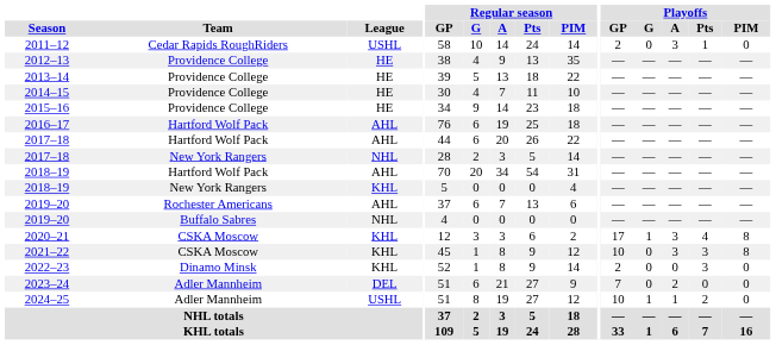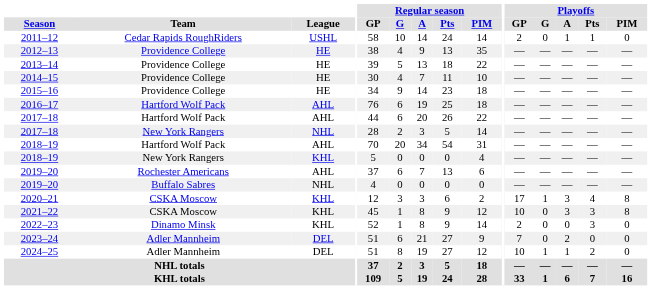 <table border="0" cellpadding="1" cellspacing="0" style="text-align:center; width:60em">
 <tr bgcolor="#e0e0e0">
 <th colspan="3" bgcolor="#ffffff"></th>
 <th rowspan="99" bgcolor="#ffffff"></th>
 <th colspan="5"><a href='#'>Regular season</a></th>
 <th rowspan="99" bgcolor="#ffffff"></th>
 <th colspan="5"><a href='#'>Playoffs</a></th>
 </tr>
 <tr bgcolor="#e0e0e0">
 <th><a href='#'>Season</a></th>
 <th>Team</th>
 <th>League</th>
 <th>GP</th>
 <th><a href='#'>G</a></th>
 <th><a href='#'>A</a></th>
 <th><a href='#'>Pts</a></th>
 <th><a href='#'>PIM</a></th>
 <th>GP</th>
 <th>G</th>
 <th>A</th>
 <th>Pts</th>
 <th>PIM</th>
 </tr>
 <tr>
 <td><a href='#'>2011–12</a></td>
 <td><a href='#'>Cedar Rapids RoughRiders</a></td>
 <td><a href='#'>USHL</a></td>
 <td>58</td>
 <td>10</td>
 <td>14</td>
 <td>24</td>
 <td>14</td>
 <td>2</td>
 <td>0</td>
-<td>3</td>
+<td>1</td>
 <td>1</td>
 <td>0</td>
 </tr>
 <tr bgcolor="#f0f0f0">
 <td><a href='#'>2012–13</a></td>
 <td><a href='#'>Providence College</a></td>
 <td><a href='#'>HE</a></td>
 <td>38</td>
 <td>4</td>
 <td>9</td>
 <td>13</td>
 <td>35</td>
 <td>—</td>
 <td>—</td>
 <td>—</td>
 <td>—</td>
 <td>—</td>
 </tr>
 <tr>
 <td><a href='#'>2013–14</a></td>
 <td>Providence College</td>
 <td>HE</td>
 <td>39</td>
 <td>5</td>
 <td>13</td>
 <td>18</td>
 <td>22</td>
 <td>—</td>
 <td>—</td>
 <td>—</td>
 <td>—</td>
 <td>—</td>
 </tr>
 <tr bgcolor="#f0f0f0">
 <td><a href='#'>2014–15</a></td>
 <td>Providence College</td>
 <td>HE</td>
 <td>30</td>
 <td>4</td>
 <td>7</td>
 <td>11</td>
 <td>10</td>
 <td>—</td>
 <td>—</td>
 <td>—</td>
 <td>—</td>
 <td>—</td>
 </tr>
 <tr>
 <td><a href='#'>2015–16</a></td>
 <td>Providence College</td>
 <td>HE</td>
 <td>34</td>
 <td>9</td>
 <td>14</td>
 <td>23</td>
 <td>18</td>
 <td>—</td>
 <td>—</td>
 <td>—</td>
 <td>—</td>
 <td>—</td>
 </tr>
 <tr bgcolor="#f0f0f0">
 <td><a href='#'>2016–17</a></td>
 <td><a href='#'>Hartford Wolf Pack</a></td>
 <td><a href='#'>AHL</a></td>
 <td>76</td>
 <td>6</td>
 <td>19</td>
 <td>25</td>
 <td>18</td>
 <td>—</td>
 <td>—</td>
 <td>—</td>
 <td>—</td>
 <td>—</td>
 </tr>
 <tr>
 <td><a href='#'>2017–18</a></td>
 <td>Hartford Wolf Pack</td>
 <td>AHL</td>
 <td>44</td>
 <td>6</td>
 <td>20</td>
 <td>26</td>
 <td>22</td>
 <td>—</td>
 <td>—</td>
 <td>—</td>
 <td>—</td>
 <td>—</td>
 </tr>
 <tr bgcolor="#f0f0f0">
 <td><a href='#'>2017–18</a></td>
 <td><a href='#'>New York Rangers</a></td>
 <td><a href='#'>NHL</a></td>
 <td>28</td>
 <td>2</td>
 <td>3</td>
 <td>5</td>
 <td>14</td>
 <td>—</td>
 <td>—</td>
 <td>—</td>
 <td>—</td>
 <td>—</td>
 </tr>
 <tr>
 <td><a href='#'>2018–19</a></td>
 <td>Hartford Wolf Pack</td>
 <td>AHL</td>
 <td>70</td>
 <td>20</td>
 <td>34</td>
 <td>54</td>
 <td>31</td>
 <td>—</td>
 <td>—</td>
 <td>—</td>
 <td>—</td>
 <td>—</td>
 </tr>
 <tr bgcolor="#f0f0f0">
 <td><a href='#'>2018–19</a></td>
 <td>New York Rangers</td>
 <td><a href='#'>KHL</a></td>
 <td>5</td>
 <td>0</td>
 <td>0</td>
 <td>0</td>
 <td>4</td>
 <td>—</td>
 <td>—</td>
 <td>—</td>
 <td>—</td>
 <td>—</td>
 </tr>
 <tr>
 <td><a href='#'>2019–20</a></td>
 <td><a href='#'>Rochester Americans</a></td>
 <td>AHL</td>
 <td>37</td>
 <td>6</td>
 <td>7</td>
 <td>13</td>
 <td>6</td>
 <td>—</td>
 <td>—</td>
 <td>—</td>
 <td>—</td>
 <td>—</td>
 </tr>
 <tr bgcolor="#f0f0f0">
 <td><a href='#'>2019–20</a></td>
 <td><a href='#'>Buffalo Sabres</a></td>
 <td>NHL</td>
 <td>4</td>
 <td>0</td>
 <td>0</td>
 <td>0</td>
 <td>0</td>
 <td>—</td>
 <td>—</td>
 <td>—</td>
 <td>—</td>
 <td>—</td>
 </tr>
 <tr>
 <td><a href='#'>2020–21</a></td>
 <td><a href='#'>CSKA Moscow</a></td>
 <td><a href='#'>KHL</a></td>
 <td>12</td>
 <td>3</td>
 <td>3</td>
 <td>6</td>
 <td>2</td>
 <td>17</td>
 <td>1</td>
 <td>3</td>
 <td>4</td>
 <td>8</td>
 </tr>
 <tr bgcolor="#f0f0f0">
 <td><a href='#'>2021–22</a></td>
 <td>CSKA Moscow</td>
 <td>KHL</td>
 <td>45</td>
 <td>1</td>
 <td>8</td>
 <td>9</td>
 <td>12</td>
 <td>10</td>
 <td>0</td>
 <td>3</td>
 <td>3</td>
 <td>8</td>
 </tr>
 <tr>
 <td><a href='#'>2022–23</a></td>
 <td><a href='#'>Dinamo Minsk</a></td>
 <td>KHL</td>
 <td>52</td>
 <td>1</td>
 <td>8</td>
 <td>9</td>
 <td>14</td>
 <td>2</td>
 <td>0</td>
 <td>0</td>
 <td>3</td>
 <td>0</td>
 </tr>
 <tr bgcolor="#f0f0f0">
 <td><a href='#'>2023–24</a></td>
 <td><a href='#'>Adler Mannheim</a></td>
 <td><a href='#'>DEL</a></td>
 <td>51</td>
 <td>6</td>
 <td>21</td>
 <td>27</td>
 <td>9</td>
 <td>7</td>
 <td>0</td>
 <td>2</td>
 <td>0</td>
 <td>0</td>
 </tr>
 <tr>
 <td><a href='#'>2024–25</a></td>
 <td>Adler Mannheim</td>
-<td><a href='#'>USHL</a></td>
+<td>DEL</td>
 <td>51</td>
 <td>8</td>
 <td>19</td>
 <td>27</td>
 <td>12</td>
 <td>10</td>
 <td>1</td>
 <td>1</td>
 <td>2</td>
 <td>0</td>
 </tr>
 <tr bgcolor="#e0e0e0">
 <th colspan="3">NHL totals</th>
 <th>37</th>
 <th>2</th>
 <th>3</th>
 <th>5</th>
 <th>18</th>
 <th>—</th>
 <th>—</th>
 <th>—</th>
 <th>—</th>
 <th>—</th>
 </tr>
 <tr bgcolor="#e0e0e0">
 <th colspan="3">KHL totals</th>
 <th>109</th>
 <th>5</th>
 <th>19</th>
 <th>24</th>
 <th>28</th>
 <th>33</th>
 <th>1</th>
 <th>6</th>
 <th>7</th>
 <th>16</th>
 </tr>
 </table>
